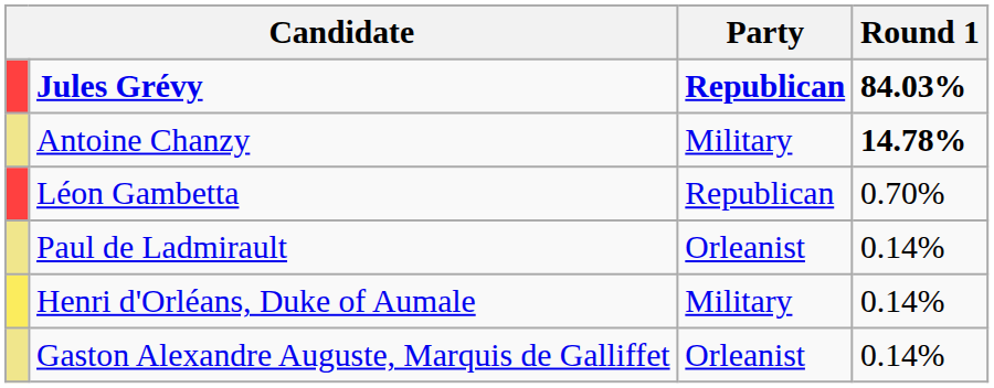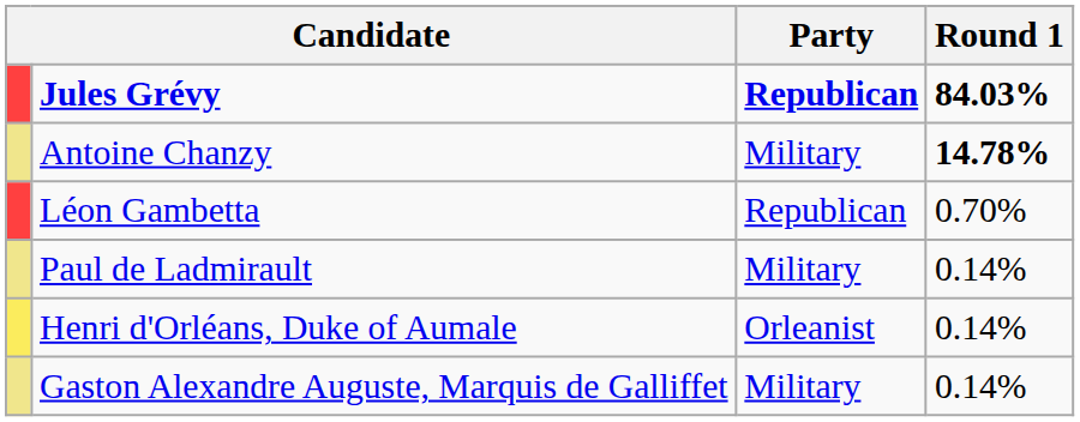 <table class="wikitable" style="font-size: 95%">
 <tr>
 <th colspan=2>Candidate</th>
 <th>Party</th>
 <th>Round 1</th>
 </tr>
 <tr>
 <td bgcolor="#FF4040"> </td>
 <td><strong><a href='#'>Jules Grévy</a></strong></td>
 <td><a href='#'><strong>Republican</strong></a></td>
 <td><strong>84.03%</strong></td>
 </tr>
 <tr>
 <td bgcolor="khaki"> </td>
 <td><a href='#'>Antoine Chanzy</a></td>
 <td><a href='#'>Military</a></td>
 <td><strong>14.78%</strong></td>
 </tr>
 <tr>
 <td bgcolor="#FF4040"> </td>
 <td><a href='#'>Léon Gambetta</a></td>
 <td><a href='#'>Republican</a></td>
 <td>0.70%</td>
 </tr>
 <tr>
 <td bgcolor="khaki"> </td>
 <td><a href='#'>Paul de Ladmirault</a></td>
-<td><a href='#'>Orleanist</a></td>
+<td><a href='#'>Military</a></td>
 <td>0.14%</td>
 </tr>
 <tr>
 <td bgcolor="#FBEC5D"> </td>
 <td><a href='#'>Henri d'Orléans, Duke of Aumale</a></td>
-<td><a href='#'>Military</a></td>
+<td><a href='#'>Orleanist</a></td>
 <td>0.14%</td>
 </tr>
 <tr>
 <td bgcolor="khaki"> </td>
 <td><a href='#'>Gaston Alexandre Auguste, Marquis de Galliffet</a></td>
-<td><a href='#'>Orleanist</a></td>
+<td><a href='#'>Military</a></td>
 <td>0.14%</td>
 </tr>
 </table>
